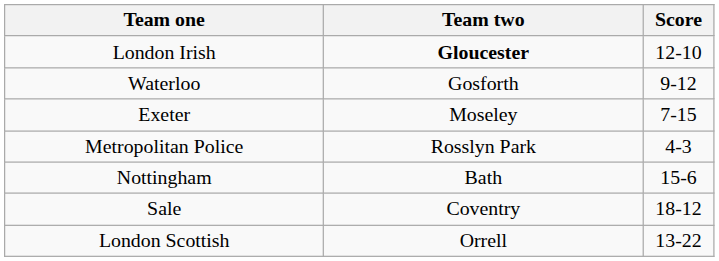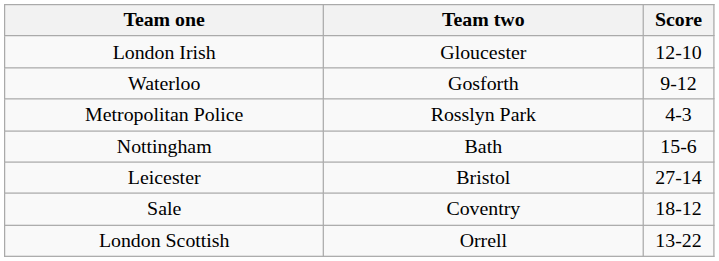 <table class="wikitable" style="text-align: center">
 <tr>
 <th width=250>Team one</th>
 <th width=250>Team two</th>
 <th width=50>Score</th>
 </tr>
 <tr>
 <td>London Irish</td>
-<td><strong>Gloucester</strong></td>
+<td>Gloucester</td>
 <td>12-10</td>
 </tr>
 <tr>
 <td>Waterloo</td>
 <td>Gosforth</td>
 <td>9-12</td>
-</tr>
-<tr>
-<td>Exeter</td>
-<td>Moseley</td>
-<td>7-15</td>
 </tr>
 <tr>
 <td>Metropolitan Police</td>
 <td>Rosslyn Park</td>
 <td>4-3</td>
 </tr>
 <tr>
 <td>Nottingham</td>
 <td>Bath</td>
 <td>15-6</td>
 </tr>
 <tr>
+<td>Leicester</td>
+<td>Bristol</td>
+<td>27-14</td>
+</tr>
+<tr>
 <td>Sale</td>
 <td>Coventry</td>
 <td>18-12</td>
 </tr>
 <tr>
 <td>London Scottish</td>
 <td>Orrell</td>
 <td>13-22</td>
 </tr>
 </table>
